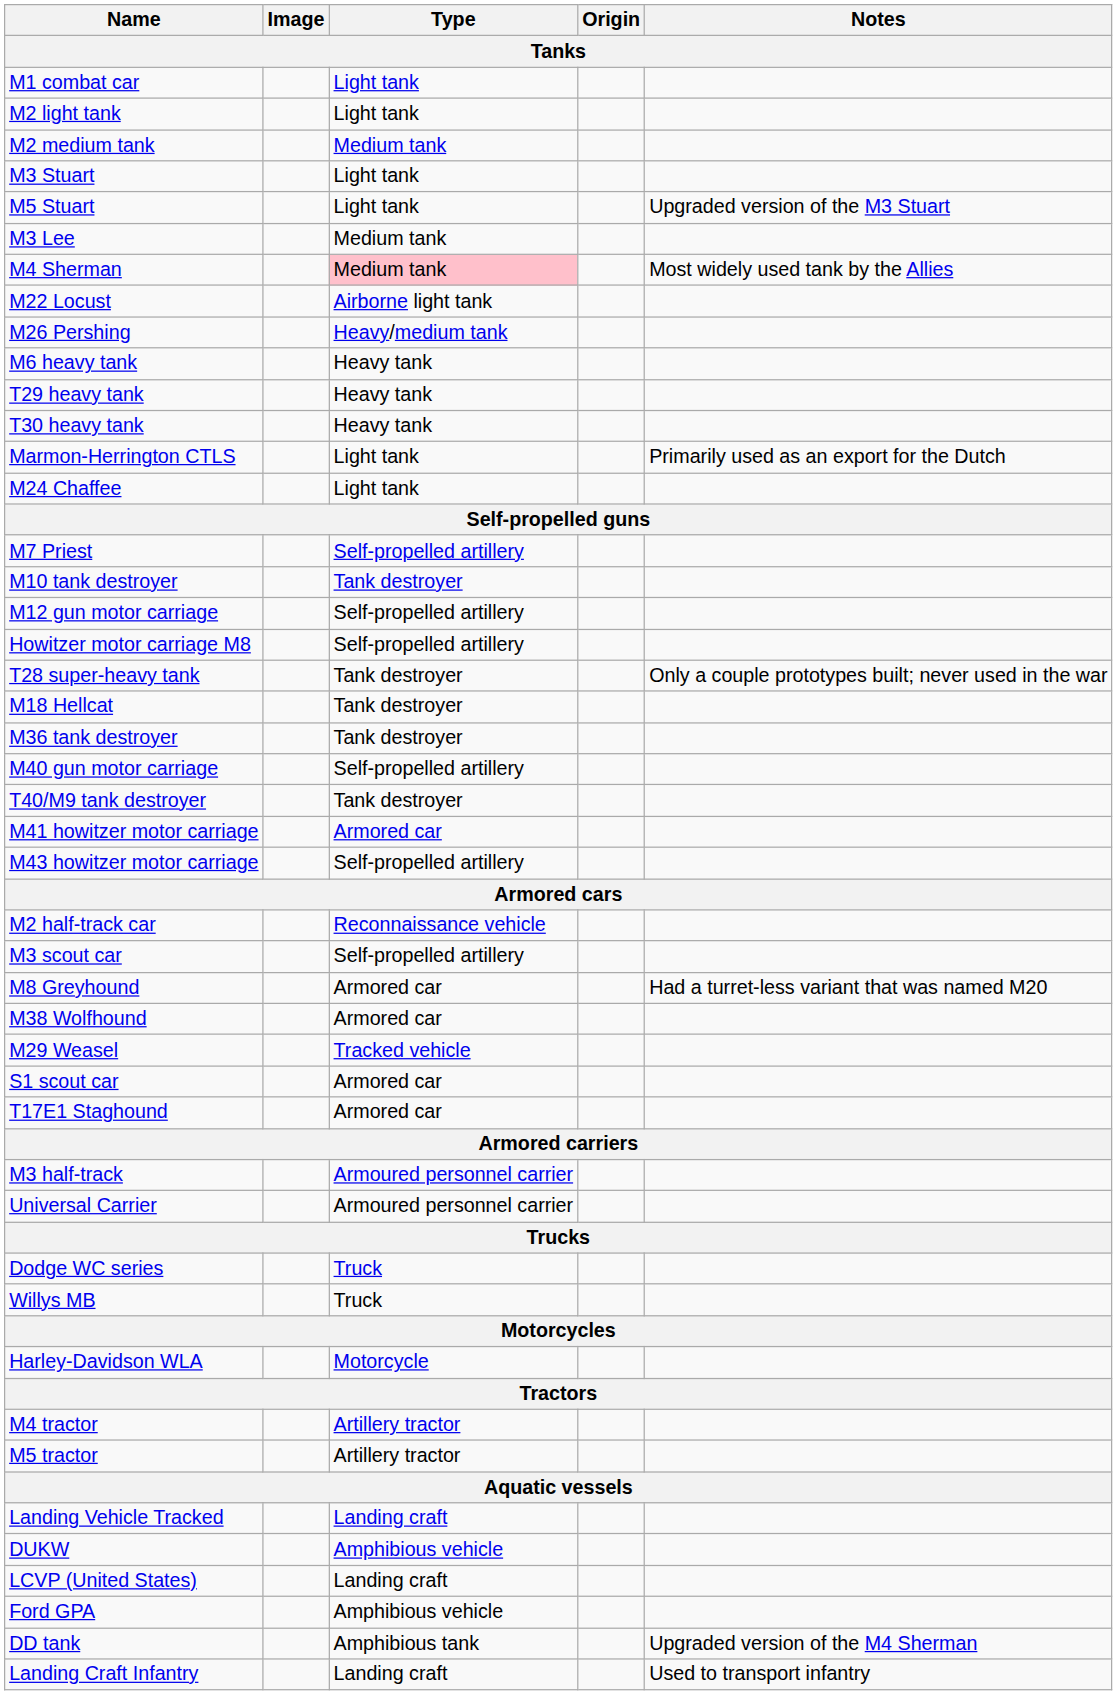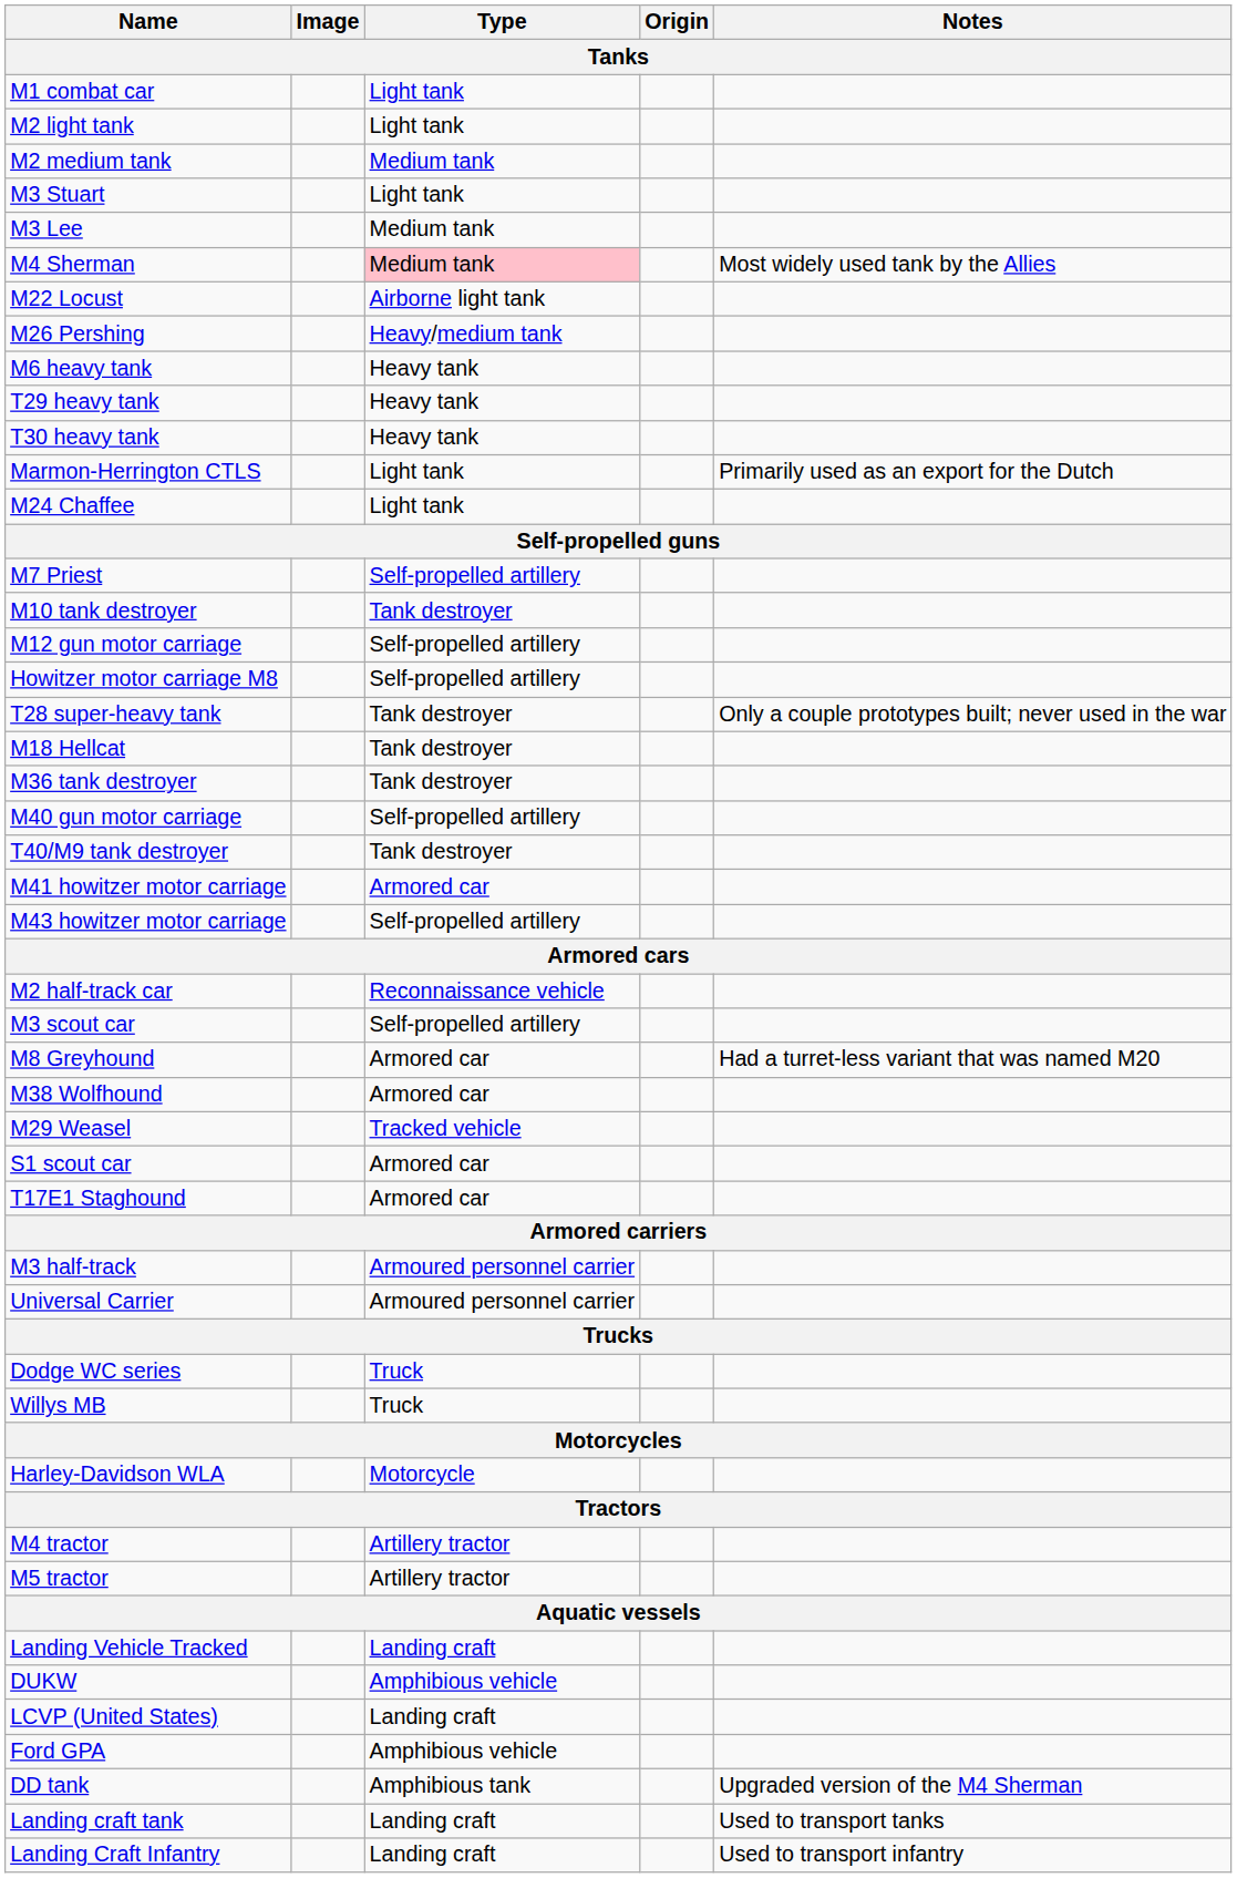 <table class="wikitable">
 <tr>
 <th scope="col">Name</th>
 <th scope="col">Image</th>
 <th scope="col">Type</th>
 <th scope="col">Origin</th>
 <th scope="col">Notes</th>
 </tr>
 <tr>
 <th scope="row" colspan="5">Tanks</th>
 </tr>
 <tr>
 <td><a href='#'>M1 combat car</a></td>
 <td></td>
 <td><a href='#'>Light tank</a></td>
 <td></td>
 <td></td>
 </tr>
 <tr>
 <td><a href='#'>M2 light tank</a></td>
 <td></td>
 <td>Light tank</td>
 <td></td>
 <td></td>
 </tr>
 <tr>
 <td><a href='#'>M2 medium tank</a></td>
 <td></td>
 <td><a href='#'>Medium tank</a></td>
 <td></td>
 <td></td>
 </tr>
 <tr>
 <td><a href='#'>M3 Stuart</a></td>
 <td></td>
 <td>Light tank</td>
 <td></td>
 <td></td>
-</tr>
-<tr>
-<td><a href='#'>M5 Stuart</a></td>
-<td></td>
-<td>Light tank</td>
-<td></td>
-<td>Upgraded version of the <a href='#'>M3 Stuart</a></td>
 </tr>
 <tr>
 <td><a href='#'>M3 Lee</a></td>
 <td></td>
 <td>Medium tank</td>
 <td></td>
 <td></td>
 </tr>
 <tr>
 <td><a href='#'>M4 Sherman</a></td>
 <td></td>
 <td style="background: pink;">Medium tank</td>
 <td></td>
 <td>Most widely used tank by the <a href='#'>Allies</a></td>
 </tr>
 <tr>
 <td><a href='#'>M22 Locust</a></td>
 <td></td>
 <td><a href='#'>Airborne</a> light tank</td>
 <td></td>
 <td></td>
 </tr>
 <tr>
 <td><a href='#'>M26 Pershing</a></td>
 <td></td>
 <td><a href='#'>Heavy</a>/<a href='#'>medium tank</a></td>
 <td></td>
 <td></td>
 </tr>
 <tr>
 <td><a href='#'>M6 heavy tank</a></td>
 <td></td>
 <td>Heavy tank</td>
 <td></td>
 <td></td>
 </tr>
 <tr>
 <td><a href='#'>T29 heavy tank</a></td>
 <td></td>
 <td>Heavy tank</td>
 <td></td>
 <td></td>
 </tr>
 <tr>
 <td><a href='#'>T30 heavy tank</a></td>
 <td></td>
 <td>Heavy tank</td>
 <td></td>
 <td></td>
 </tr>
 <tr>
 <td><a href='#'>Marmon-Herrington CTLS</a></td>
 <td></td>
 <td>Light tank</td>
 <td></td>
 <td>Primarily used as an export for the Dutch</td>
 </tr>
 <tr>
 <td><a href='#'>M24 Chaffee</a></td>
 <td></td>
 <td>Light tank</td>
 <td></td>
 <td></td>
 </tr>
 <tr>
 <th colspan="5">Self-propelled guns</th>
 </tr>
 <tr>
 <td><a href='#'>M7 Priest</a></td>
 <td></td>
 <td><a href='#'>Self-propelled artillery</a></td>
 <td></td>
 <td></td>
 </tr>
 <tr>
 <td><a href='#'>M10 tank destroyer</a></td>
 <td></td>
 <td><a href='#'>Tank destroyer</a></td>
 <td></td>
 <td></td>
 </tr>
 <tr>
 <td><a href='#'>M12 gun motor carriage</a></td>
 <td></td>
 <td>Self-propelled artillery</td>
 <td></td>
 <td></td>
 </tr>
 <tr>
 <td><a href='#'>Howitzer motor carriage M8</a></td>
 <td></td>
 <td>Self-propelled artillery</td>
 <td></td>
 <td></td>
 </tr>
 <tr>
 <td><a href='#'>T28 super-heavy tank</a></td>
 <td></td>
 <td>Tank destroyer</td>
 <td></td>
 <td>Only a couple prototypes built; never used in the war</td>
 </tr>
 <tr>
 <td><a href='#'>M18 Hellcat</a></td>
 <td></td>
 <td>Tank destroyer</td>
 <td></td>
 <td></td>
 </tr>
 <tr>
 <td><a href='#'>M36 tank destroyer</a></td>
 <td></td>
 <td>Tank destroyer</td>
 <td></td>
 <td></td>
 </tr>
 <tr>
 <td><a href='#'>M40 gun motor carriage</a></td>
 <td></td>
 <td>Self-propelled artillery</td>
 <td></td>
 <td></td>
 </tr>
 <tr>
 <td><a href='#'>T40/M9 tank destroyer</a></td>
 <td></td>
 <td>Tank destroyer</td>
 <td></td>
 <td></td>
 </tr>
 <tr>
 <td><a href='#'>M41 howitzer motor carriage</a></td>
 <td></td>
 <td><a href='#'>Armored car</a></td>
 <td></td>
 <td></td>
 </tr>
 <tr>
 <td><a href='#'>M43 howitzer motor carriage</a></td>
 <td></td>
 <td>Self-propelled artillery</td>
 <td></td>
 <td></td>
 </tr>
 <tr>
 <th colspan="5">Armored cars</th>
 </tr>
 <tr>
 <td><a href='#'>M2 half-track car</a></td>
 <td></td>
 <td><a href='#'>Reconnaissance vehicle</a></td>
 <td></td>
 <td></td>
 </tr>
 <tr>
 <td><a href='#'>M3 scout car</a></td>
 <td></td>
 <td>Self-propelled artillery</td>
 <td></td>
 <td></td>
 </tr>
 <tr>
 <td><a href='#'>M8 Greyhound</a></td>
 <td></td>
 <td>Armored car</td>
 <td></td>
 <td>Had a turret-less variant that was named M20</td>
 </tr>
 <tr>
 <td><a href='#'>M38 Wolfhound</a></td>
 <td></td>
 <td>Armored car</td>
 <td></td>
 <td></td>
 </tr>
 <tr>
 <td><a href='#'>M29 Weasel</a></td>
 <td></td>
 <td><a href='#'>Tracked vehicle</a></td>
 <td></td>
 <td></td>
 </tr>
 <tr>
 <td><a href='#'>S1 scout car</a></td>
 <td></td>
 <td>Armored car</td>
 <td></td>
 <td></td>
 </tr>
 <tr>
 <td><a href='#'>T17E1 Staghound</a></td>
 <td></td>
 <td>Armored car</td>
 <td></td>
 <td></td>
 </tr>
 <tr>
 <th colspan="5">Armored carriers</th>
 </tr>
 <tr>
 <td><a href='#'>M3 half-track</a></td>
 <td></td>
 <td><a href='#'>Armoured personnel carrier</a></td>
 <td></td>
 <td></td>
 </tr>
 <tr>
 <td><a href='#'>Universal Carrier</a></td>
 <td></td>
 <td>Armoured personnel carrier</td>
 <td></td>
 <td></td>
 </tr>
 <tr>
 <th colspan="5">Trucks</th>
 </tr>
 <tr>
 <td><a href='#'>Dodge WC series</a></td>
 <td></td>
 <td><a href='#'>Truck</a></td>
 <td></td>
 <td></td>
 </tr>
 <tr>
 <td><a href='#'>Willys MB</a></td>
 <td></td>
 <td>Truck</td>
 <td></td>
 <td></td>
 </tr>
 <tr>
 <th colspan="5">Motorcycles</th>
 </tr>
 <tr>
 <td><a href='#'>Harley-Davidson WLA</a></td>
 <td></td>
 <td><a href='#'>Motorcycle</a></td>
 <td></td>
 <td></td>
 </tr>
 <tr>
 <th colspan="5">Tractors</th>
 </tr>
 <tr>
 <td><a href='#'>M4 tractor</a></td>
 <td></td>
 <td><a href='#'>Artillery tractor</a></td>
 <td></td>
 <td></td>
 </tr>
 <tr>
 <td><a href='#'>M5 tractor</a></td>
 <td></td>
 <td>Artillery tractor</td>
 <td></td>
 <td></td>
 </tr>
 <tr>
 <th colspan="5">Aquatic vessels</th>
 </tr>
 <tr>
 <td><a href='#'>Landing Vehicle Tracked</a></td>
 <td></td>
 <td><a href='#'>Landing craft</a></td>
 <td></td>
 <td></td>
 </tr>
 <tr>
 <td><a href='#'>DUKW</a></td>
 <td></td>
 <td><a href='#'>Amphibious vehicle</a></td>
 <td></td>
 <td></td>
 </tr>
 <tr>
 <td><a href='#'>LCVP (United States)</a></td>
 <td></td>
 <td>Landing craft</td>
 <td></td>
 <td></td>
 </tr>
 <tr>
 <td><a href='#'>Ford GPA</a></td>
 <td></td>
 <td>Amphibious vehicle</td>
 <td></td>
 <td></td>
 </tr>
 <tr>
 <td><a href='#'>DD tank</a></td>
 <td></td>
 <td>Amphibious tank</td>
 <td></td>
 <td>Upgraded version of the <a href='#'>M4 Sherman</a></td>
 </tr>
 <tr>
+<td><a href='#'>Landing craft tank</a></td>
+<td></td>
+<td>Landing craft</td>
+<td></td>
+<td>Used to transport tanks</td>
+</tr>
+<tr>
 <td><a href='#'>Landing Craft Infantry</a></td>
 <td></td>
 <td>Landing craft</td>
 <td></td>
 <td>Used to transport infantry</td>
 </tr>
 </table>
